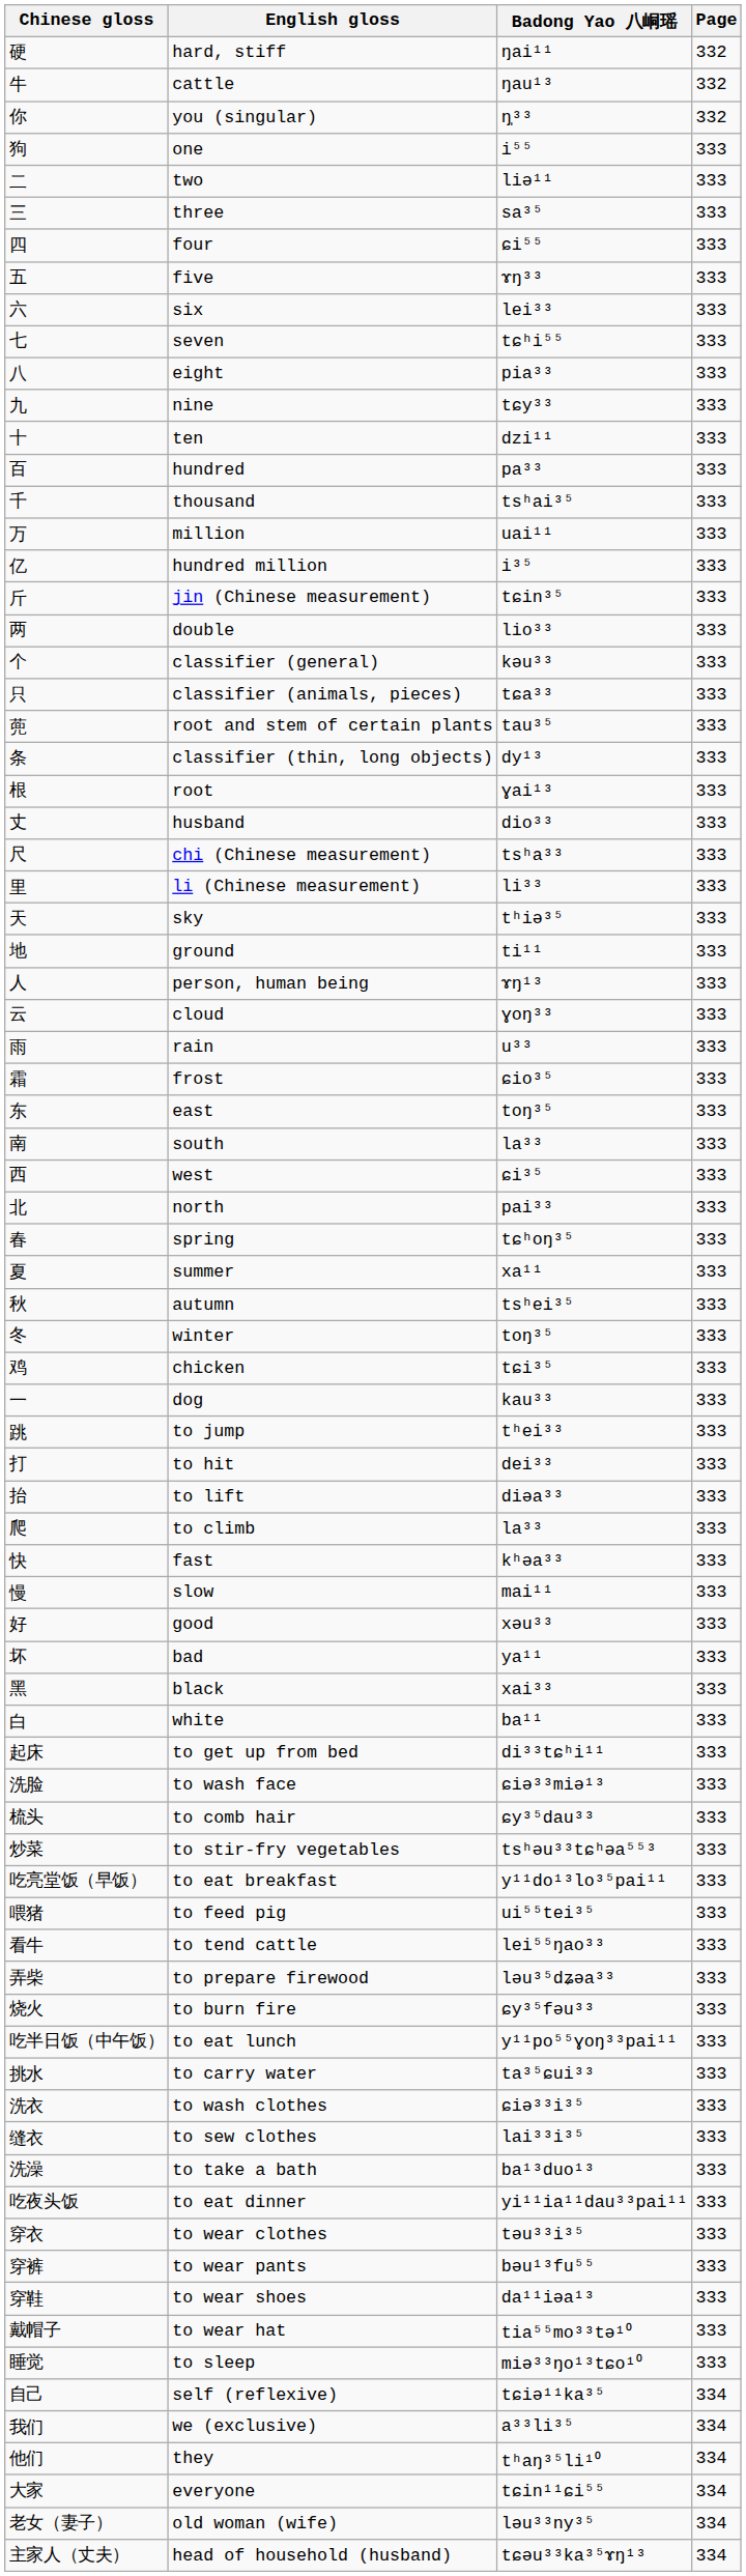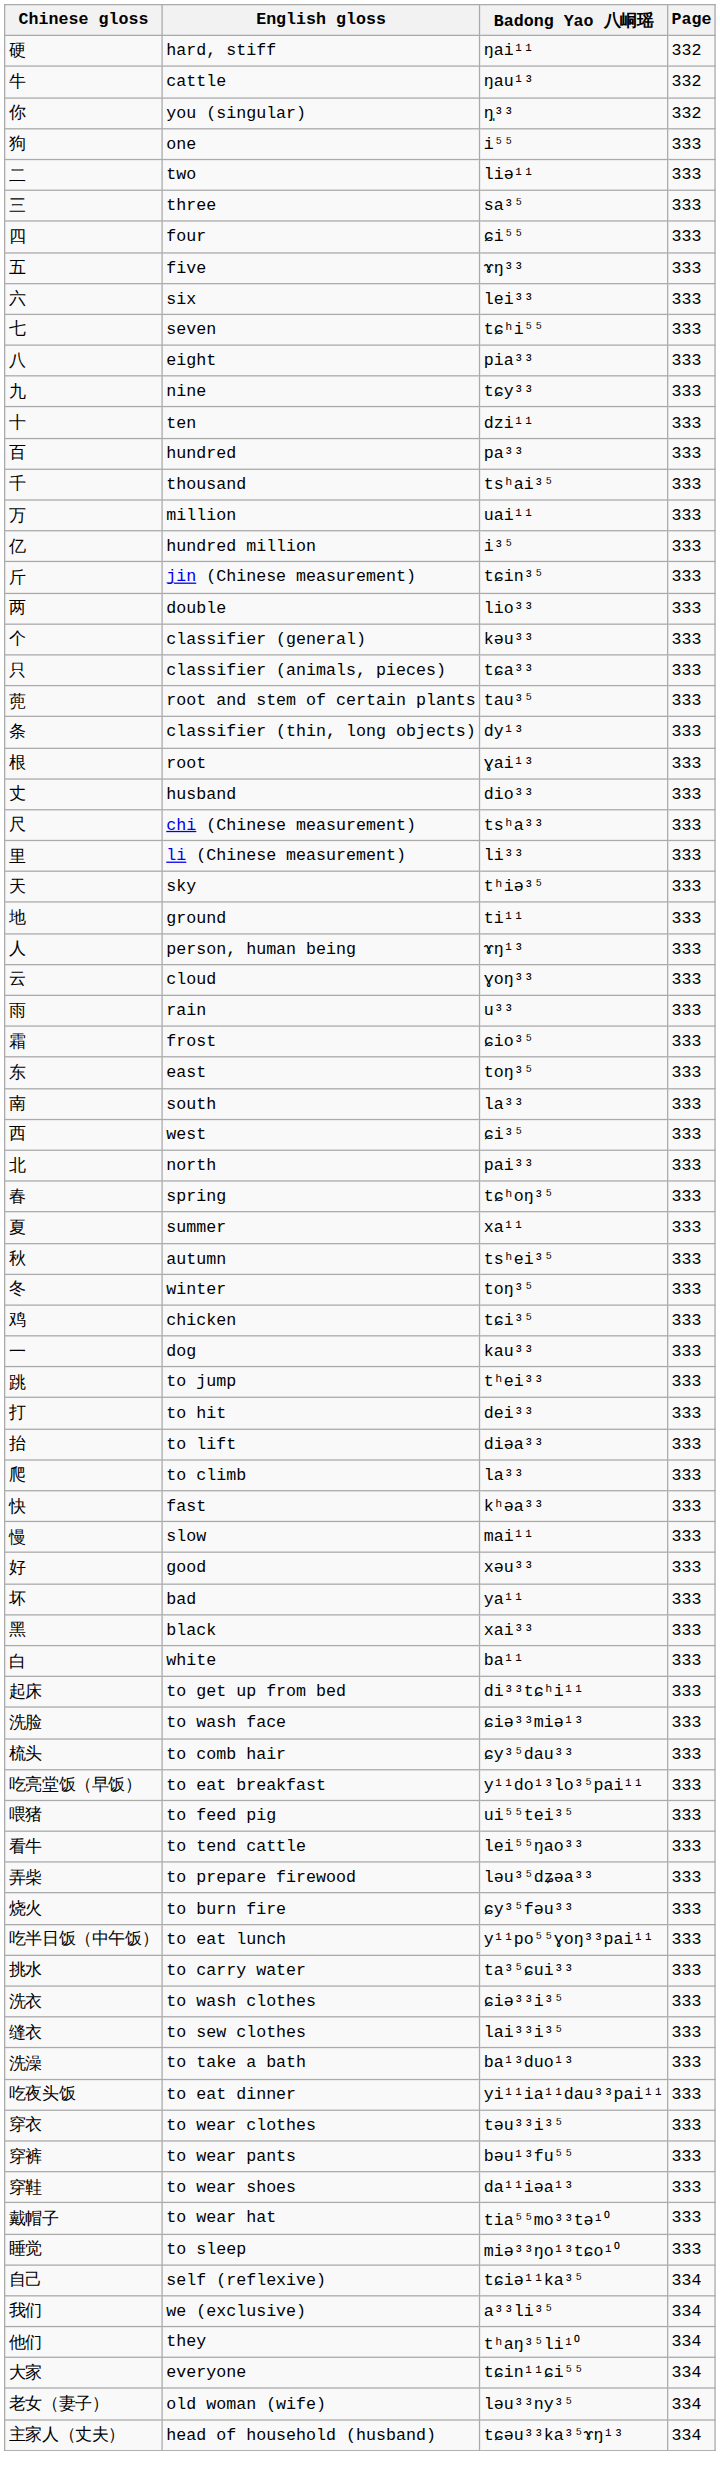 <table class="wikitable sortable">
 <tr>
 <th>Chinese gloss</th>
 <th>English gloss</th>
 <th>Badong Yao 八峒瑶</th>
 <th>Page</th>
 </tr>
 <tr>
 <td>硬</td>
 <td>hard, stiff</td>
 <td>ŋai¹¹</td>
 <td>332</td>
 </tr>
 <tr>
 <td>牛</td>
 <td>cattle</td>
 <td>ŋau¹³</td>
 <td>332</td>
 </tr>
 <tr>
 <td>你</td>
 <td>you (singular)</td>
 <td>ŋ̩³³</td>
 <td>332</td>
 </tr>
 <tr>
 <td>狗</td>
 <td>one</td>
 <td>i⁵⁵</td>
 <td>333</td>
 </tr>
 <tr>
 <td>二</td>
 <td>two</td>
 <td>liə¹¹</td>
 <td>333</td>
 </tr>
 <tr>
 <td>三</td>
 <td>three</td>
 <td>sa³⁵</td>
 <td>333</td>
 </tr>
 <tr>
 <td>四</td>
 <td>four</td>
 <td>ɕi⁵⁵</td>
 <td>333</td>
 </tr>
 <tr>
 <td>五</td>
 <td>five</td>
 <td>ɤŋ³³</td>
 <td>333</td>
 </tr>
 <tr>
 <td>六</td>
 <td>six</td>
 <td>lei³³</td>
 <td>333</td>
 </tr>
 <tr>
 <td>七</td>
 <td>seven</td>
 <td>tɕʰi⁵⁵</td>
 <td>333</td>
 </tr>
 <tr>
 <td>八</td>
 <td>eight</td>
 <td>pia³³</td>
 <td>333</td>
 </tr>
 <tr>
 <td>九</td>
 <td>nine</td>
 <td>tɕy³³</td>
 <td>333</td>
 </tr>
 <tr>
 <td>十</td>
 <td>ten</td>
 <td>dzi¹¹</td>
 <td>333</td>
 </tr>
 <tr>
 <td>百</td>
 <td>hundred</td>
 <td>pa³³</td>
 <td>333</td>
 </tr>
 <tr>
 <td>千</td>
 <td>thousand</td>
 <td>tsʰai³⁵</td>
 <td>333</td>
 </tr>
 <tr>
 <td>万</td>
 <td>million</td>
 <td>uai¹¹</td>
 <td>333</td>
 </tr>
 <tr>
 <td>亿</td>
 <td>hundred million</td>
 <td>i³⁵</td>
 <td>333</td>
 </tr>
 <tr>
 <td>斤</td>
 <td><a href='#'>jin</a> (Chinese measurement)</td>
 <td>tɕin³⁵</td>
 <td>333</td>
 </tr>
 <tr>
 <td>两</td>
 <td>double</td>
 <td>lio³³</td>
 <td>333</td>
 </tr>
 <tr>
 <td>个</td>
 <td>classifier (general)</td>
 <td>kəu³³</td>
 <td>333</td>
 </tr>
 <tr>
 <td>只</td>
 <td>classifier (animals, pieces)</td>
 <td>tɕa³³</td>
 <td>333</td>
 </tr>
 <tr>
 <td>蔸</td>
 <td>root and stem of certain plants</td>
 <td>tau³⁵</td>
 <td>333</td>
 </tr>
 <tr>
 <td>条</td>
 <td>classifier (thin, long objects)</td>
 <td>dy¹³</td>
 <td>333</td>
 </tr>
 <tr>
 <td>根</td>
 <td>root</td>
 <td>ɣai¹³</td>
 <td>333</td>
 </tr>
 <tr>
 <td>丈</td>
 <td>husband</td>
 <td>dio³³</td>
 <td>333</td>
 </tr>
 <tr>
 <td>尺</td>
 <td><a href='#'>chi</a> (Chinese measurement)</td>
 <td>tsʰa³³</td>
 <td>333</td>
 </tr>
 <tr>
 <td>里</td>
 <td><a href='#'>li</a> (Chinese measurement)</td>
 <td>li³³</td>
 <td>333</td>
 </tr>
 <tr>
 <td>天</td>
 <td>sky</td>
 <td>tʰiə³⁵</td>
 <td>333</td>
 </tr>
 <tr>
 <td>地</td>
 <td>ground</td>
 <td>ti¹¹</td>
 <td>333</td>
 </tr>
 <tr>
 <td>人</td>
 <td>person, human being</td>
 <td>ɤŋ¹³</td>
 <td>333</td>
 </tr>
 <tr>
 <td>云</td>
 <td>cloud</td>
 <td>ɣoŋ³³</td>
 <td>333</td>
 </tr>
 <tr>
 <td>雨</td>
 <td>rain</td>
 <td>u³³</td>
 <td>333</td>
 </tr>
 <tr>
 <td>霜</td>
 <td>frost</td>
 <td>ɕio³⁵</td>
 <td>333</td>
 </tr>
 <tr>
 <td>东</td>
 <td>east</td>
 <td>toŋ³⁵</td>
 <td>333</td>
 </tr>
 <tr>
 <td>南</td>
 <td>south</td>
 <td>la³³</td>
 <td>333</td>
 </tr>
 <tr>
 <td>西</td>
 <td>west</td>
 <td>ɕi³⁵</td>
 <td>333</td>
 </tr>
 <tr>
 <td>北</td>
 <td>north</td>
 <td>pai³³</td>
 <td>333</td>
 </tr>
 <tr>
 <td>春</td>
 <td>spring</td>
 <td>tɕʰoŋ³⁵</td>
 <td>333</td>
 </tr>
 <tr>
 <td>夏</td>
 <td>summer</td>
 <td>xa¹¹</td>
 <td>333</td>
 </tr>
 <tr>
 <td>秋</td>
 <td>autumn</td>
 <td>tsʰei³⁵</td>
 <td>333</td>
 </tr>
 <tr>
 <td>冬</td>
 <td>winter</td>
 <td>toŋ³⁵</td>
 <td>333</td>
 </tr>
 <tr>
 <td>鸡</td>
 <td>chicken</td>
 <td>tɕi³⁵</td>
 <td>333</td>
 </tr>
 <tr>
 <td>一</td>
 <td>dog</td>
 <td>kau³³</td>
 <td>333</td>
 </tr>
 <tr>
 <td>跳</td>
 <td>to jump</td>
 <td>tʰei³³</td>
 <td>333</td>
 </tr>
 <tr>
 <td>打</td>
 <td>to hit</td>
 <td>dei³³</td>
 <td>333</td>
 </tr>
 <tr>
 <td>抬</td>
 <td>to lift</td>
 <td>diəa³³</td>
 <td>333</td>
 </tr>
 <tr>
 <td>爬</td>
 <td>to climb</td>
 <td>la³³</td>
 <td>333</td>
 </tr>
 <tr>
 <td>快</td>
 <td>fast</td>
 <td>kʰəa³³</td>
 <td>333</td>
 </tr>
 <tr>
 <td>慢</td>
 <td>slow</td>
 <td>mai¹¹</td>
 <td>333</td>
 </tr>
 <tr>
 <td>好</td>
 <td>good</td>
 <td>xəu³³</td>
 <td>333</td>
 </tr>
 <tr>
 <td>坏</td>
 <td>bad</td>
 <td>ya¹¹</td>
 <td>333</td>
 </tr>
 <tr>
 <td>黑</td>
 <td>black</td>
 <td>xai³³</td>
 <td>333</td>
 </tr>
 <tr>
 <td>白</td>
 <td>white</td>
 <td>ba¹¹</td>
 <td>333</td>
 </tr>
 <tr>
 <td>起床</td>
 <td>to get up from bed</td>
 <td>di³³tɕʰi¹¹</td>
 <td>333</td>
 </tr>
 <tr>
 <td>洗脸</td>
 <td>to wash face</td>
 <td>ɕiə³³miə¹³</td>
 <td>333</td>
 </tr>
 <tr>
 <td>梳头</td>
 <td>to comb hair</td>
 <td>ɕy³⁵dau³³</td>
 <td>333</td>
 </tr>
 <tr>
-<td>炒菜</td>
-<td>to stir-fry vegetables</td>
-<td>tsʰəu³³tɕʰəa⁵⁵³</td>
-<td>333</td>
-</tr>
-<tr>
 <td>吃亮堂饭（早饭）</td>
 <td>to eat breakfast</td>
 <td>y¹¹do¹³lo³⁵pai¹¹</td>
 <td>333</td>
 </tr>
 <tr>
 <td>喂猪</td>
 <td>to feed pig</td>
 <td>ui⁵⁵tei³⁵</td>
 <td>333</td>
 </tr>
 <tr>
 <td>看牛</td>
 <td>to tend cattle</td>
 <td>lei⁵⁵ŋao³³</td>
 <td>333</td>
 </tr>
 <tr>
 <td>弄柴</td>
 <td>to prepare firewood</td>
 <td>ləu³⁵dʑəa³³</td>
 <td>333</td>
 </tr>
 <tr>
 <td>烧火</td>
 <td>to burn fire</td>
 <td>ɕy³⁵fəu³³</td>
 <td>333</td>
 </tr>
 <tr>
 <td>吃半日饭（中午饭）</td>
 <td>to eat lunch</td>
 <td>y¹¹po⁵⁵ɣoŋ³³pai¹¹</td>
 <td>333</td>
 </tr>
 <tr>
 <td>挑水</td>
 <td>to carry water</td>
 <td>ta³⁵ɕui³³</td>
 <td>333</td>
 </tr>
 <tr>
 <td>洗衣</td>
 <td>to wash clothes</td>
 <td>ɕiə³³i³⁵</td>
 <td>333</td>
 </tr>
 <tr>
 <td>缝衣</td>
 <td>to sew clothes</td>
 <td>lai³³i³⁵</td>
 <td>333</td>
 </tr>
 <tr>
 <td>洗澡</td>
 <td>to take a bath</td>
 <td>ba¹³duo¹³</td>
 <td>333</td>
 </tr>
 <tr>
 <td>吃夜头饭</td>
 <td>to eat dinner</td>
 <td>yi¹¹ia¹¹dau³³pai¹¹</td>
 <td>333</td>
 </tr>
 <tr>
 <td>穿衣</td>
 <td>to wear clothes</td>
 <td>təu³³i³⁵</td>
 <td>333</td>
 </tr>
 <tr>
 <td>穿裤</td>
 <td>to wear pants</td>
 <td>bəu¹³fu⁵⁵</td>
 <td>333</td>
 </tr>
 <tr>
 <td>穿鞋</td>
 <td>to wear shoes</td>
 <td>da¹¹iəa¹³</td>
 <td>333</td>
 </tr>
 <tr>
 <td>戴帽子</td>
 <td>to wear hat</td>
 <td>tia⁵⁵mo³³tə¹⁰</td>
 <td>333</td>
 </tr>
 <tr>
 <td>睡觉</td>
 <td>to sleep</td>
 <td>miə³³ŋo¹³tɕo¹⁰</td>
 <td>333</td>
 </tr>
 <tr>
 <td>自己</td>
 <td>self (reflexive)</td>
 <td>tɕiə¹¹ka³⁵</td>
 <td>334</td>
 </tr>
 <tr>
 <td>我们</td>
 <td>we (exclusive)</td>
 <td>a³³li³⁵</td>
 <td>334</td>
 </tr>
 <tr>
 <td>他们</td>
 <td>they</td>
 <td>tʰaŋ³⁵li¹⁰</td>
 <td>334</td>
 </tr>
 <tr>
 <td>大家</td>
 <td>everyone</td>
 <td>tɕin¹¹ɕi⁵⁵</td>
 <td>334</td>
 </tr>
 <tr>
 <td>老女（妻子）</td>
 <td>old woman (wife)</td>
 <td>ləu³³ny³⁵</td>
 <td>334</td>
 </tr>
 <tr>
 <td>主家人（丈夫）</td>
 <td>head of household (husband)</td>
 <td>tɕəu³³ka³⁵ɤŋ¹³</td>
 <td>334</td>
 </tr>
 </table>
